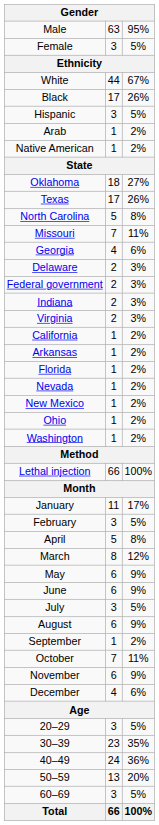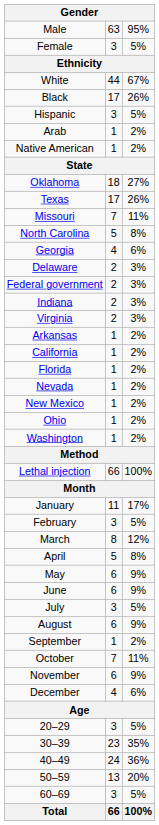 <table class="wikitable" style="text-align:center;">
 <tr>
 <th colspan="3">Gender</th>
 </tr>
 <tr>
 <td>Male</td>
 <td>63</td>
 <td>95%</td>
 </tr>
 <tr>
 <td>Female</td>
 <td>3</td>
 <td>5%</td>
 </tr>
 <tr>
 <th colspan="3">Ethnicity</th>
 </tr>
 <tr>
 <td>White</td>
 <td>44</td>
 <td>67%</td>
 </tr>
 <tr>
 <td>Black</td>
 <td>17</td>
 <td>26%</td>
 </tr>
 <tr>
 <td>Hispanic</td>
 <td>3</td>
 <td>5%</td>
 </tr>
 <tr>
 <td>Arab</td>
 <td>1</td>
 <td>2%</td>
 </tr>
 <tr>
 <td>Native American</td>
 <td>1</td>
 <td>2%</td>
 </tr>
 <tr>
 <th colspan="3">State</th>
 </tr>
 <tr>
 <td><a href='#'>Oklahoma</a></td>
 <td>18</td>
 <td>27%</td>
 </tr>
 <tr>
 <td><a href='#'>Texas</a></td>
 <td>17</td>
 <td>26%</td>
 </tr>
 <tr>
+<td><a href='#'>Missouri</a></td>
+<td>7</td>
+<td>11%</td>
+</tr>
+<tr>
 <td><a href='#'>North Carolina</a></td>
 <td>5</td>
 <td>8%</td>
-</tr>
-<tr>
-<td><a href='#'>Missouri</a></td>
-<td>7</td>
-<td>11%</td>
 </tr>
 <tr>
 <td><a href='#'>Georgia</a></td>
 <td>4</td>
 <td>6%</td>
 </tr>
 <tr>
 <td><a href='#'>Delaware</a></td>
 <td>2</td>
 <td>3%</td>
 </tr>
 <tr>
 <td><a href='#'>Federal government</a></td>
 <td>2</td>
 <td>3%</td>
 </tr>
 <tr>
 <td><a href='#'>Indiana</a></td>
 <td>2</td>
 <td>3%</td>
 </tr>
 <tr>
 <td><a href='#'>Virginia</a></td>
 <td>2</td>
 <td>3%</td>
 </tr>
 <tr>
-<td><a href='#'>California</a></td>
+<td><a href='#'>Arkansas</a></td>
 <td>1</td>
 <td>2%</td>
 </tr>
 <tr>
-<td><a href='#'>Arkansas</a></td>
+<td><a href='#'>California</a></td>
 <td>1</td>
 <td>2%</td>
 </tr>
 <tr>
 <td><a href='#'>Florida</a></td>
 <td>1</td>
 <td>2%</td>
 </tr>
 <tr>
 <td><a href='#'>Nevada</a></td>
 <td>1</td>
 <td>2%</td>
 </tr>
 <tr>
 <td><a href='#'>New Mexico</a></td>
 <td>1</td>
 <td>2%</td>
 </tr>
 <tr>
 <td><a href='#'>Ohio</a></td>
 <td>1</td>
 <td>2%</td>
 </tr>
 <tr>
 <td><a href='#'>Washington</a></td>
 <td>1</td>
 <td>2%</td>
 </tr>
 <tr>
 <th colspan="3">Method</th>
 </tr>
 <tr>
 <td><a href='#'>Lethal injection</a></td>
 <td>66</td>
 <td>100%</td>
 </tr>
 <tr>
 <th colspan="3">Month</th>
 </tr>
 <tr>
 <td>January</td>
 <td>11</td>
 <td>17%</td>
 </tr>
 <tr>
 <td>February</td>
 <td>3</td>
 <td>5%</td>
 </tr>
 <tr>
+<td>March</td>
+<td>8</td>
+<td>12%</td>
+</tr>
+<tr>
 <td>April</td>
 <td>5</td>
 <td>8%</td>
-</tr>
-<tr>
-<td>March</td>
-<td>8</td>
-<td>12%</td>
 </tr>
 <tr>
 <td>May</td>
 <td>6</td>
 <td>9%</td>
 </tr>
 <tr>
 <td>June</td>
 <td>6</td>
 <td>9%</td>
 </tr>
 <tr>
 <td>July</td>
 <td>3</td>
 <td>5%</td>
 </tr>
 <tr>
 <td>August</td>
 <td>6</td>
 <td>9%</td>
 </tr>
 <tr>
 <td>September</td>
 <td>1</td>
 <td>2%</td>
 </tr>
 <tr>
 <td>October</td>
 <td>7</td>
 <td>11%</td>
 </tr>
 <tr>
 <td>November</td>
 <td>6</td>
 <td>9%</td>
 </tr>
 <tr>
 <td>December</td>
 <td>4</td>
 <td>6%</td>
 </tr>
 <tr>
 <th colspan="3">Age</th>
 </tr>
 <tr>
 <td>20–29</td>
 <td>3</td>
 <td>5%</td>
 </tr>
 <tr>
 <td>30–39</td>
 <td>23</td>
 <td>35%</td>
 </tr>
 <tr>
 <td>40–49</td>
 <td>24</td>
 <td>36%</td>
 </tr>
 <tr>
 <td>50–59</td>
 <td>13</td>
 <td>20%</td>
 </tr>
 <tr>
 <td>60–69</td>
 <td>3</td>
 <td>5%</td>
 </tr>
 <tr>
 <th>Total</th>
 <th>66</th>
 <th>100%</th>
 </tr>
 </table>
